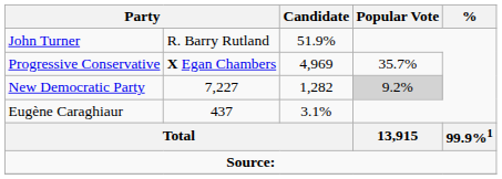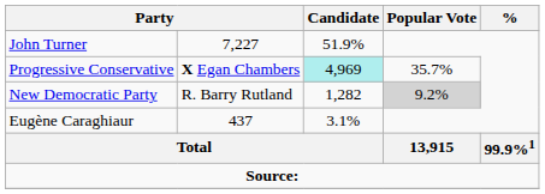 <table class="wikitable">
 <tr>
 <th colspan="2">Party</th>
 <th>Candidate</th>
 <th>Popular Vote</th>
 <th>%</th>
 </tr>
 <tr>
 <td> <a href='#'>John Turner</a></td>
-<td>R. Barry Rutland</td>
+<td align=center>7,227</td>
 <td align=center>51.9%</td>
 </tr>
 <tr>
 <td><a href='#'>Progressive Conservative</a></td>
 <td><strong>X</strong> <a href='#'>Egan Chambers</a></td>
-<td align=center>4,969</td>
+<td align=center style="background: paleturquoise;">4,969</td>
 <td align=center>35.7%</td>
 </tr>
 <tr>
 <td><a href='#'>New Democratic Party</a></td>
-<td align=center>7,227</td>
+<td>R. Barry Rutland</td>
 <td align=center>1,282</td>
 <td align=center style="background: lightgrey;">9.2%</td>
 </tr>
 <tr>
 <td>Eugène Caraghiaur</td>
 <td align=center>437</td>
 <td align=center>3.1%</td>
 </tr>
 <tr>
 <th colspan=3>Total</th>
 <th>13,915</th>
 <th>99.9%<sup>1</sup></th>
 </tr>
 <tr>
 <td align="center" colspan=5><strong>Source:</strong> </td>
 </tr>
 <tr>
 </tr>
 </table>
